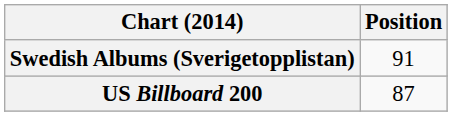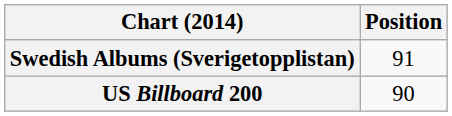 <table class="wikitable sortable plainrowheaders" style="text-align:center">
 <tr>
 <th scope="col">Chart (2014)</th>
 <th scope="col">Position</th>
 </tr>
 <tr>
 <th scope="row">Swedish Albums (Sverigetopplistan)</th>
 <td>91</td>
 </tr>
 <tr>
 <th scope="row">US <em>Billboard</em> 200</th>
-<td>87</td>
+<td>90</td>
 </tr>
 </table>
